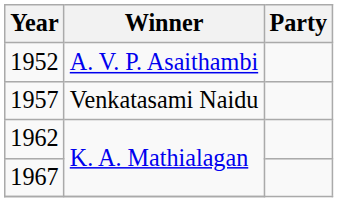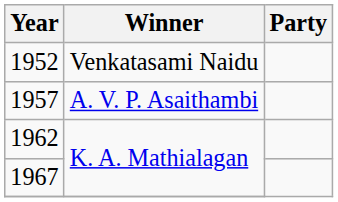 <table class="wikitable sortable">
 <tr>
 <th>Year</th>
 <th>Winner</th>
 <th colspan="2">Party</th>
 </tr>
 <tr --->
 <td>1952</td>
-<td><a href='#'>A. V. P. Asaithambi</a></td>
+<td>Venkatasami Naidu</td>
 <td></td>
 </tr>
 <tr>
 <td>1957</td>
-<td>Venkatasami Naidu</td>
+<td><a href='#'>A. V. P. Asaithambi</a></td>
 <td></td>
 </tr>
 <tr>
 <td>1962</td>
 <td rowspan=2><a href='#'>K. A. Mathialagan</a></td>
 <td></td>
 </tr>
 <tr>
 <td>1967</td>
 </tr>
 <tr>
 </tr>
 </table>
